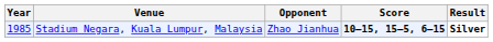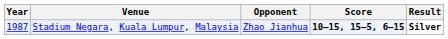 <table class="sortable wikitable" style="font-size: 90%;">
 <tr>
 <th>Year</th>
 <th>Venue</th>
 <th>Opponent</th>
 <th>Score</th>
 <th>Result</th>
 </tr>
 <tr style="background:#ECF2FF">
-<td align="center"><a href='#'>1985</a></td>
+<td align="center"><a href='#'>1987</a></td>
 <td align="left"><a href='#'>Stadium Negara</a>, <a href='#'>Kuala Lumpur</a>, <a href='#'>Malaysia</a></td>
 <td align="left"> <a href='#'>Zhao Jianhua</a></td>
 <td align="left"><strong>10–15, 15–5, 6–15</strong></td>
 <td style="text-align:left; background:white"> <strong>Silver</strong></td>
 </tr>
 </table>
